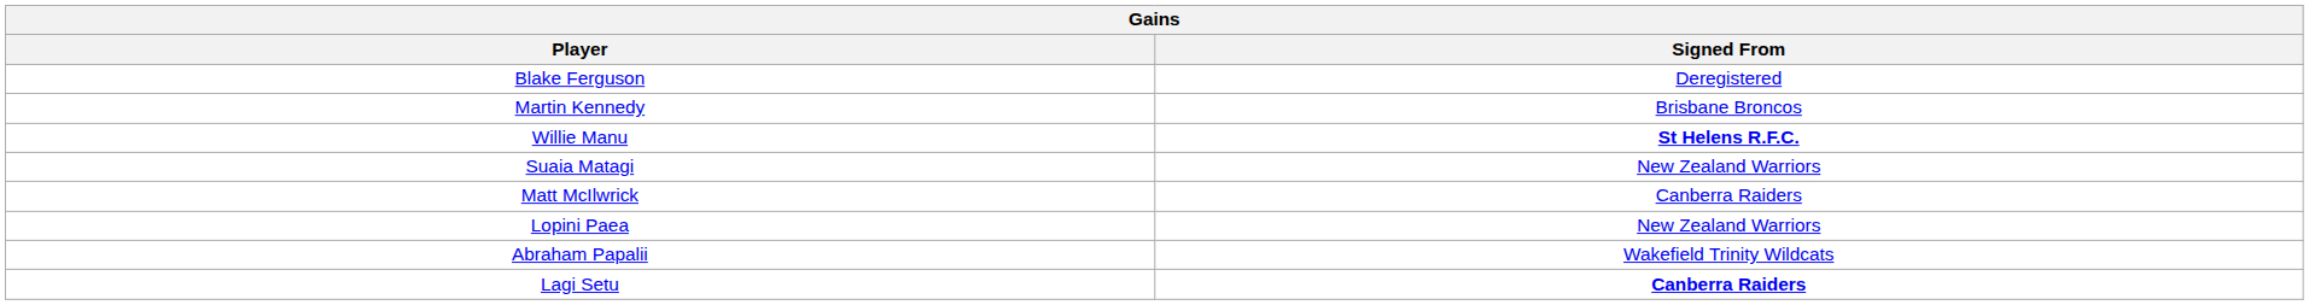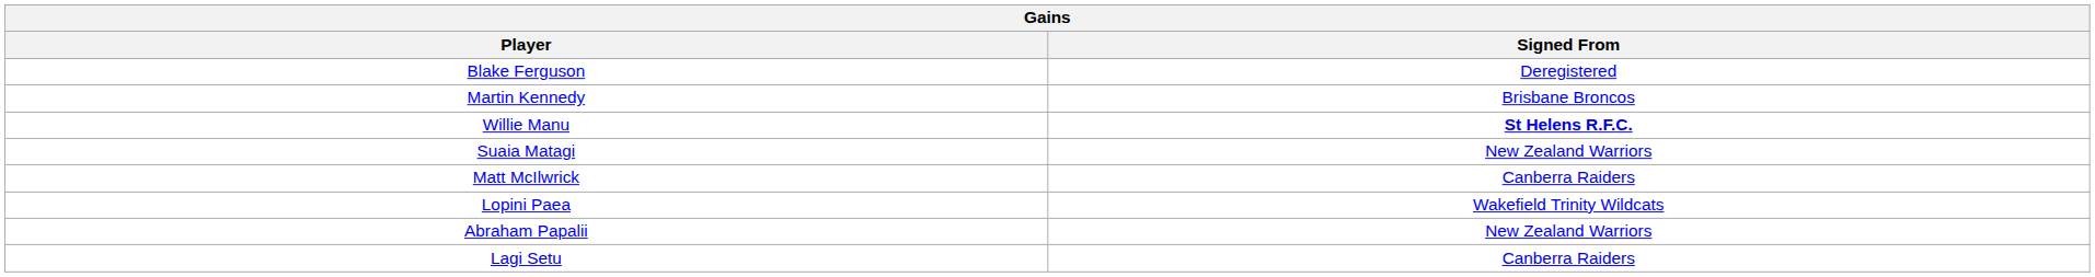 <table class="wikitable" style="width:100%;">
 <tr style="background:#EFEFEF;">
 <th colspan="100">Gains</th>
 </tr>
 <tr>
 <th width=50%>Player</th>
 <th width=50%>Signed From</th>
 </tr>
 <tr style="background:#FFF;">
 <td align=center><a href='#'>Blake Ferguson</a></td>
 <td align=center><a href='#'>Deregistered</a></td>
 </tr>
 <tr style="background:#FFF;">
 <td align=center><a href='#'>Martin Kennedy</a></td>
 <td align=center><a href='#'>Brisbane Broncos</a></td>
 </tr>
 <tr style="background:#FFF;">
 <td align=center><a href='#'>Willie Manu</a></td>
 <td align=center><strong><a href='#'>St Helens R.F.C.</a></strong></td>
 </tr>
 <tr style="background:#FFF;">
 <td align=center><a href='#'>Suaia Matagi</a></td>
 <td align=center><a href='#'>New Zealand Warriors</a></td>
 </tr>
 <tr style="background:#FFF;">
 <td align=center><a href='#'>Matt McIlwrick</a></td>
 <td align=center><a href='#'>Canberra Raiders</a></td>
 </tr>
 <tr style="background:#FFF;">
 <td align=center><a href='#'>Lopini Paea</a></td>
+<td align=center><a href='#'>Wakefield Trinity Wildcats</a></td>
+</tr>
+<tr style="background:#FFF;">
+<td align=center><a href='#'>Abraham Papalii</a></td>
 <td align=center><a href='#'>New Zealand Warriors</a></td>
 </tr>
 <tr style="background:#FFF;">
-<td align=center><a href='#'>Abraham Papalii</a></td>
-<td align=center><a href='#'>Wakefield Trinity Wildcats</a></td>
-</tr>
-<tr style="background:#FFF;">
 <td align=center><a href='#'>Lagi Setu</a></td>
-<td align=center><strong><a href='#'>Canberra Raiders</a></strong></td>
+<td align=center><a href='#'>Canberra Raiders</a></td>
 </tr>
 </table>
